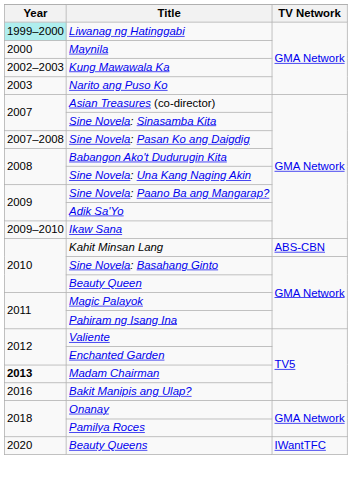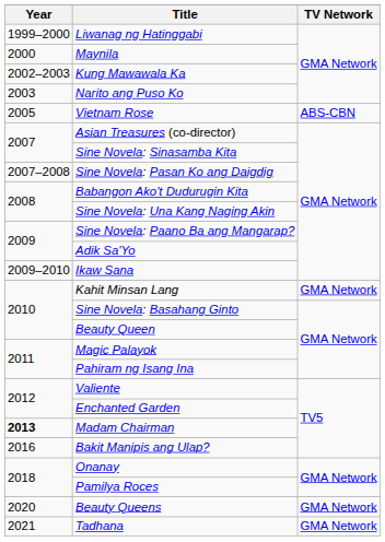 <table class= "wikitable plainrowheaders sortable">
 <tr>
 </tr>
 <tr>
 <th scope="col">Year</th>
 <th scope="col">Title</th>
 <th style="width:15 %">TV Network</th>
 </tr>
 <tr>
-<td style="background: paleturquoise;">1999–2000</td>
+<td>1999–2000</td>
 <td><em><a href='#'>Liwanag ng Hatinggabi</a></em></td>
 <td rowspan="4"><a href='#'>GMA Network</a></td>
 </tr>
 <tr>
 <td>2000</td>
 <td><em><a href='#'>Maynila</a></em></td>
 </tr>
 <tr>
 <td>2002–2003</td>
 <td><em><a href='#'>Kung Mawawala Ka</a></em></td>
 </tr>
 <tr>
 <td>2003</td>
 <td><a href='#'><em>Narito ang Puso Ko</em></a></td>
+</tr>
+<tr>
+<td>2005</td>
+<td><em><a href='#'>Vietnam Rose</a></em></td>
+<td><a href='#'>ABS-CBN</a></td>
 </tr>
 <tr>
 <td rowspan="2">2007</td>
 <td><em><a href='#'>Asian Treasures</a></em> (co-director)</td>
 <td rowspan="8"><a href='#'>GMA Network</a></td>
 </tr>
 <tr>
 <td><em><a href='#'>Sine Novela</a>: <a href='#'>Sinasamba Kita</a></em></td>
 </tr>
 <tr>
 <td>2007–2008</td>
 <td><em><a href='#'>Sine Novela</a>: <a href='#'>Pasan Ko ang Daigdig</a></em></td>
 </tr>
 <tr>
 <td rowspan="2">2008</td>
 <td><em><a href='#'>Babangon Ako't Dudurugin Kita</a></em></td>
 </tr>
 <tr>
 <td><em><a href='#'>Sine Novela</a>: <a href='#'>Una Kang Naging Akin</a></em></td>
 </tr>
 <tr>
 <td rowspan="2">2009</td>
 <td><em><a href='#'>Sine Novela</a>: <a href='#'>Paano Ba ang Mangarap?</a></em></td>
 </tr>
 <tr>
 <td><em><a href='#'>Adik Sa'Yo</a></em></td>
 </tr>
 <tr>
 <td>2009–2010</td>
 <td><em><a href='#'>Ikaw Sana</a></em></td>
 </tr>
 <tr>
 <td rowspan="3">2010</td>
 <td><em>Kahit Minsan Lang</em></td>
-<td><a href='#'>ABS-CBN</a></td>
+<td><a href='#'>GMA Network</a></td>
 </tr>
 <tr>
 <td><em><a href='#'>Sine Novela</a>: <a href='#'>Basahang Ginto</a></em></td>
 <td rowspan="4"><a href='#'>GMA Network</a></td>
 </tr>
 <tr>
 <td><em><a href='#'>Beauty Queen</a></em></td>
 </tr>
 <tr>
 <td rowspan="2">2011</td>
 <td><em><a href='#'>Magic Palayok</a></em></td>
 </tr>
 <tr>
 <td><em><a href='#'>Pahiram ng Isang Ina</a></em></td>
 </tr>
 <tr>
 <td rowspan="2">2012</td>
 <td><em><a href='#'>Valiente</a></em></td>
 <td rowspan="4"><a href='#'>TV5</a></td>
 </tr>
 <tr>
 <td><em><a href='#'>Enchanted Garden</a></em></td>
 </tr>
 <tr>
 <td><strong>2013</strong></td>
 <td><em><a href='#'>Madam Chairman</a></em></td>
 </tr>
 <tr>
 <td>2016</td>
 <td><em><a href='#'>Bakit Manipis ang Ulap?</a></em></td>
 </tr>
 <tr>
 <td rowspan="2">2018</td>
 <td><em><a href='#'>Onanay</a></em></td>
 <td rowspan="2"><a href='#'>GMA Network</a></td>
 </tr>
 <tr>
 <td><em><a href='#'>Pamilya Roces</a></em></td>
 </tr>
 <tr>
 <td>2020</td>
 <td><em><a href='#'>Beauty Queens</a></em></td>
-<td><a href='#'>IWantTFC</a></td>
+<td><a href='#'>GMA Network</a></td>
+</tr>
+<tr>
+<td>2021</td>
+<td><em><a href='#'>Tadhana</a></em></td>
+<td><a href='#'>GMA Network</a></td>
 </tr>
 </table>
